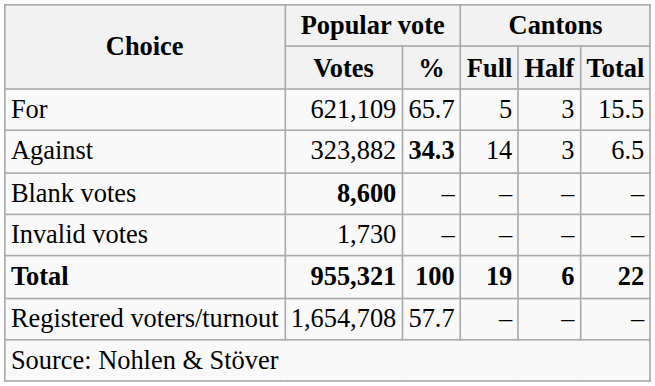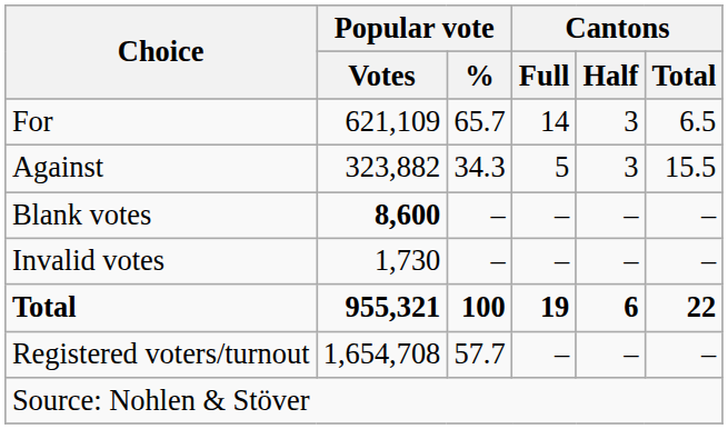 <table class=wikitable style=text-align:right>
 <tr>
 <th rowspan=2>Choice</th>
 <th colspan=2>Popular vote</th>
 <th colspan=3>Cantons</th>
 </tr>
 <tr>
 <th>Votes</th>
 <th>%</th>
 <th>Full</th>
 <th>Half</th>
 <th>Total</th>
 </tr>
 <tr>
 <td align=left>For</td>
 <td>621,109</td>
 <td>65.7</td>
-<td>5</td>
+<td>14</td>
 <td>3</td>
-<td>15.5</td>
+<td>6.5</td>
 </tr>
 <tr>
 <td align=left>Against</td>
 <td>323,882</td>
-<td><strong>34.3</strong></td>
-<td>14</td>
+<td>34.3</td>
+<td>5</td>
 <td>3</td>
-<td>6.5</td>
+<td>15.5</td>
 </tr>
 <tr>
 <td align=left>Blank votes</td>
 <td><strong>8,600</strong></td>
 <td>–</td>
 <td>–</td>
 <td>–</td>
 <td>–</td>
 </tr>
 <tr>
 <td align=left>Invalid votes</td>
 <td>1,730</td>
 <td>–</td>
 <td>–</td>
 <td>–</td>
 <td>–</td>
 </tr>
 <tr>
 <td align=left><strong>Total</strong></td>
 <td><strong>955,321</strong></td>
 <td><strong>100</strong></td>
 <td><strong>19</strong></td>
 <td><strong>6</strong></td>
 <td><strong>22</strong></td>
 </tr>
 <tr>
 <td align=left>Registered voters/turnout</td>
 <td>1,654,708</td>
 <td>57.7</td>
 <td>–</td>
 <td>–</td>
 <td>–</td>
 </tr>
 <tr>
 <td align=left colspan=6>Source: Nohlen & Stöver</td>
 </tr>
 </table>
